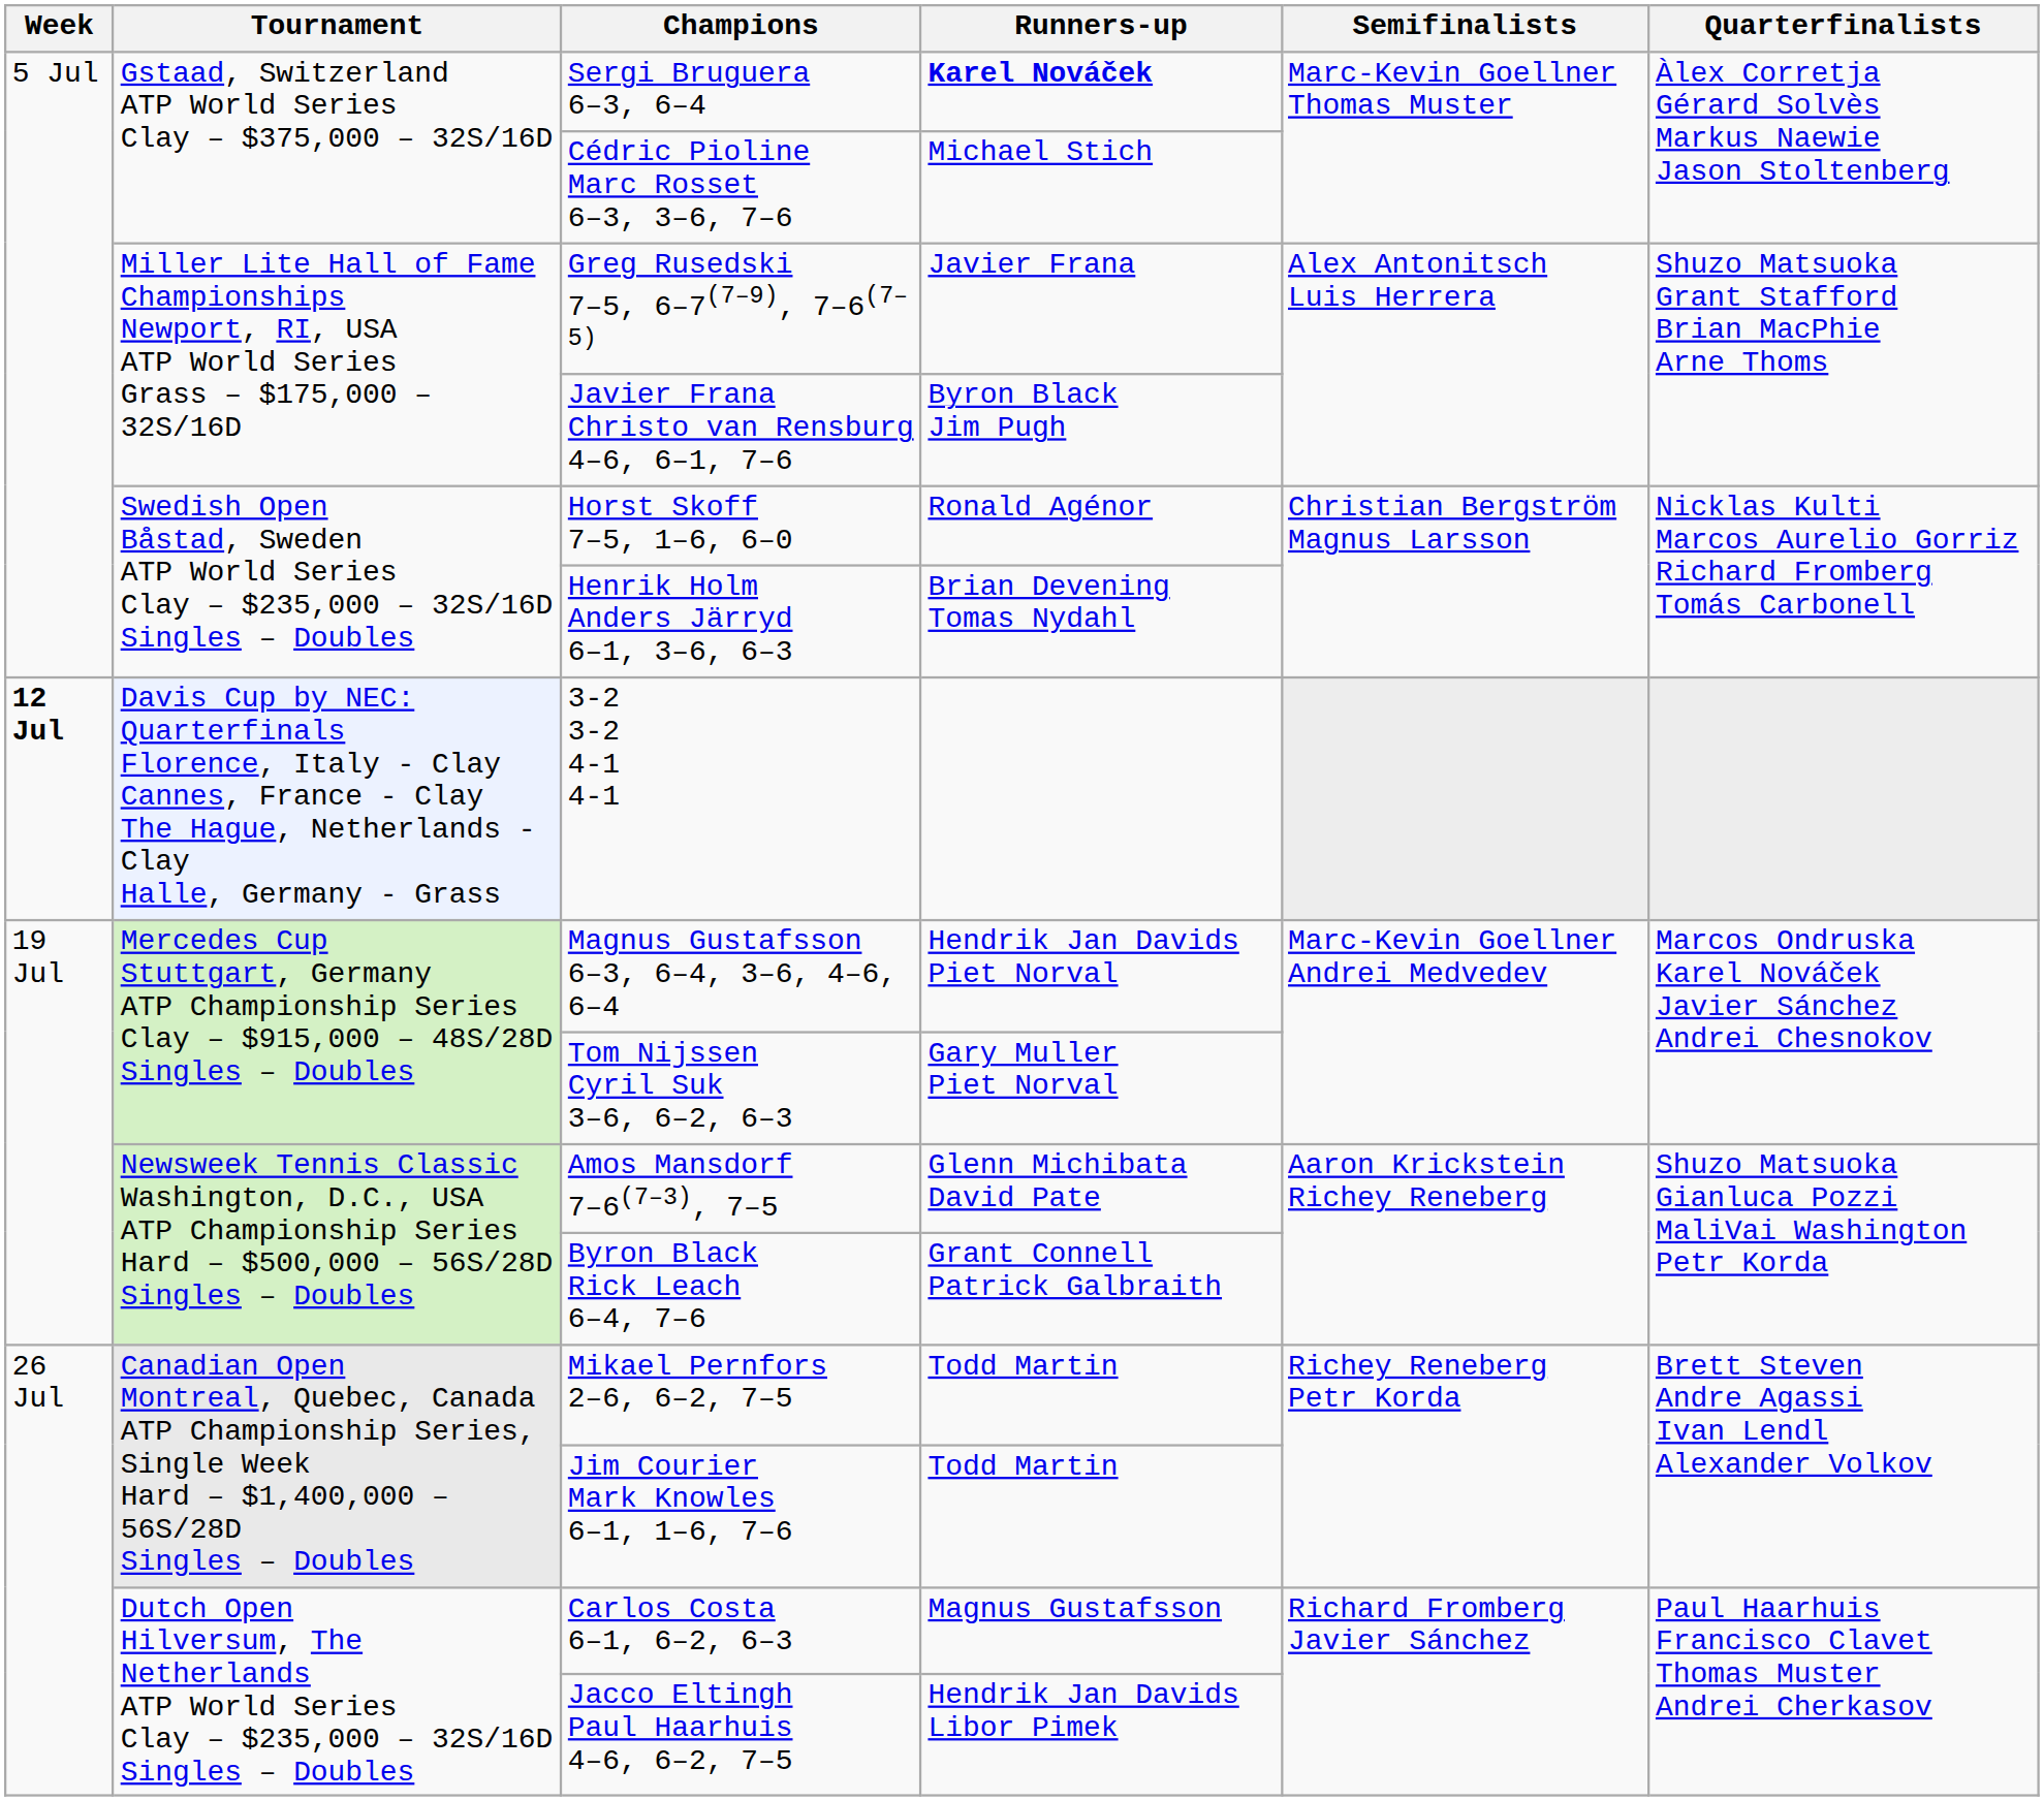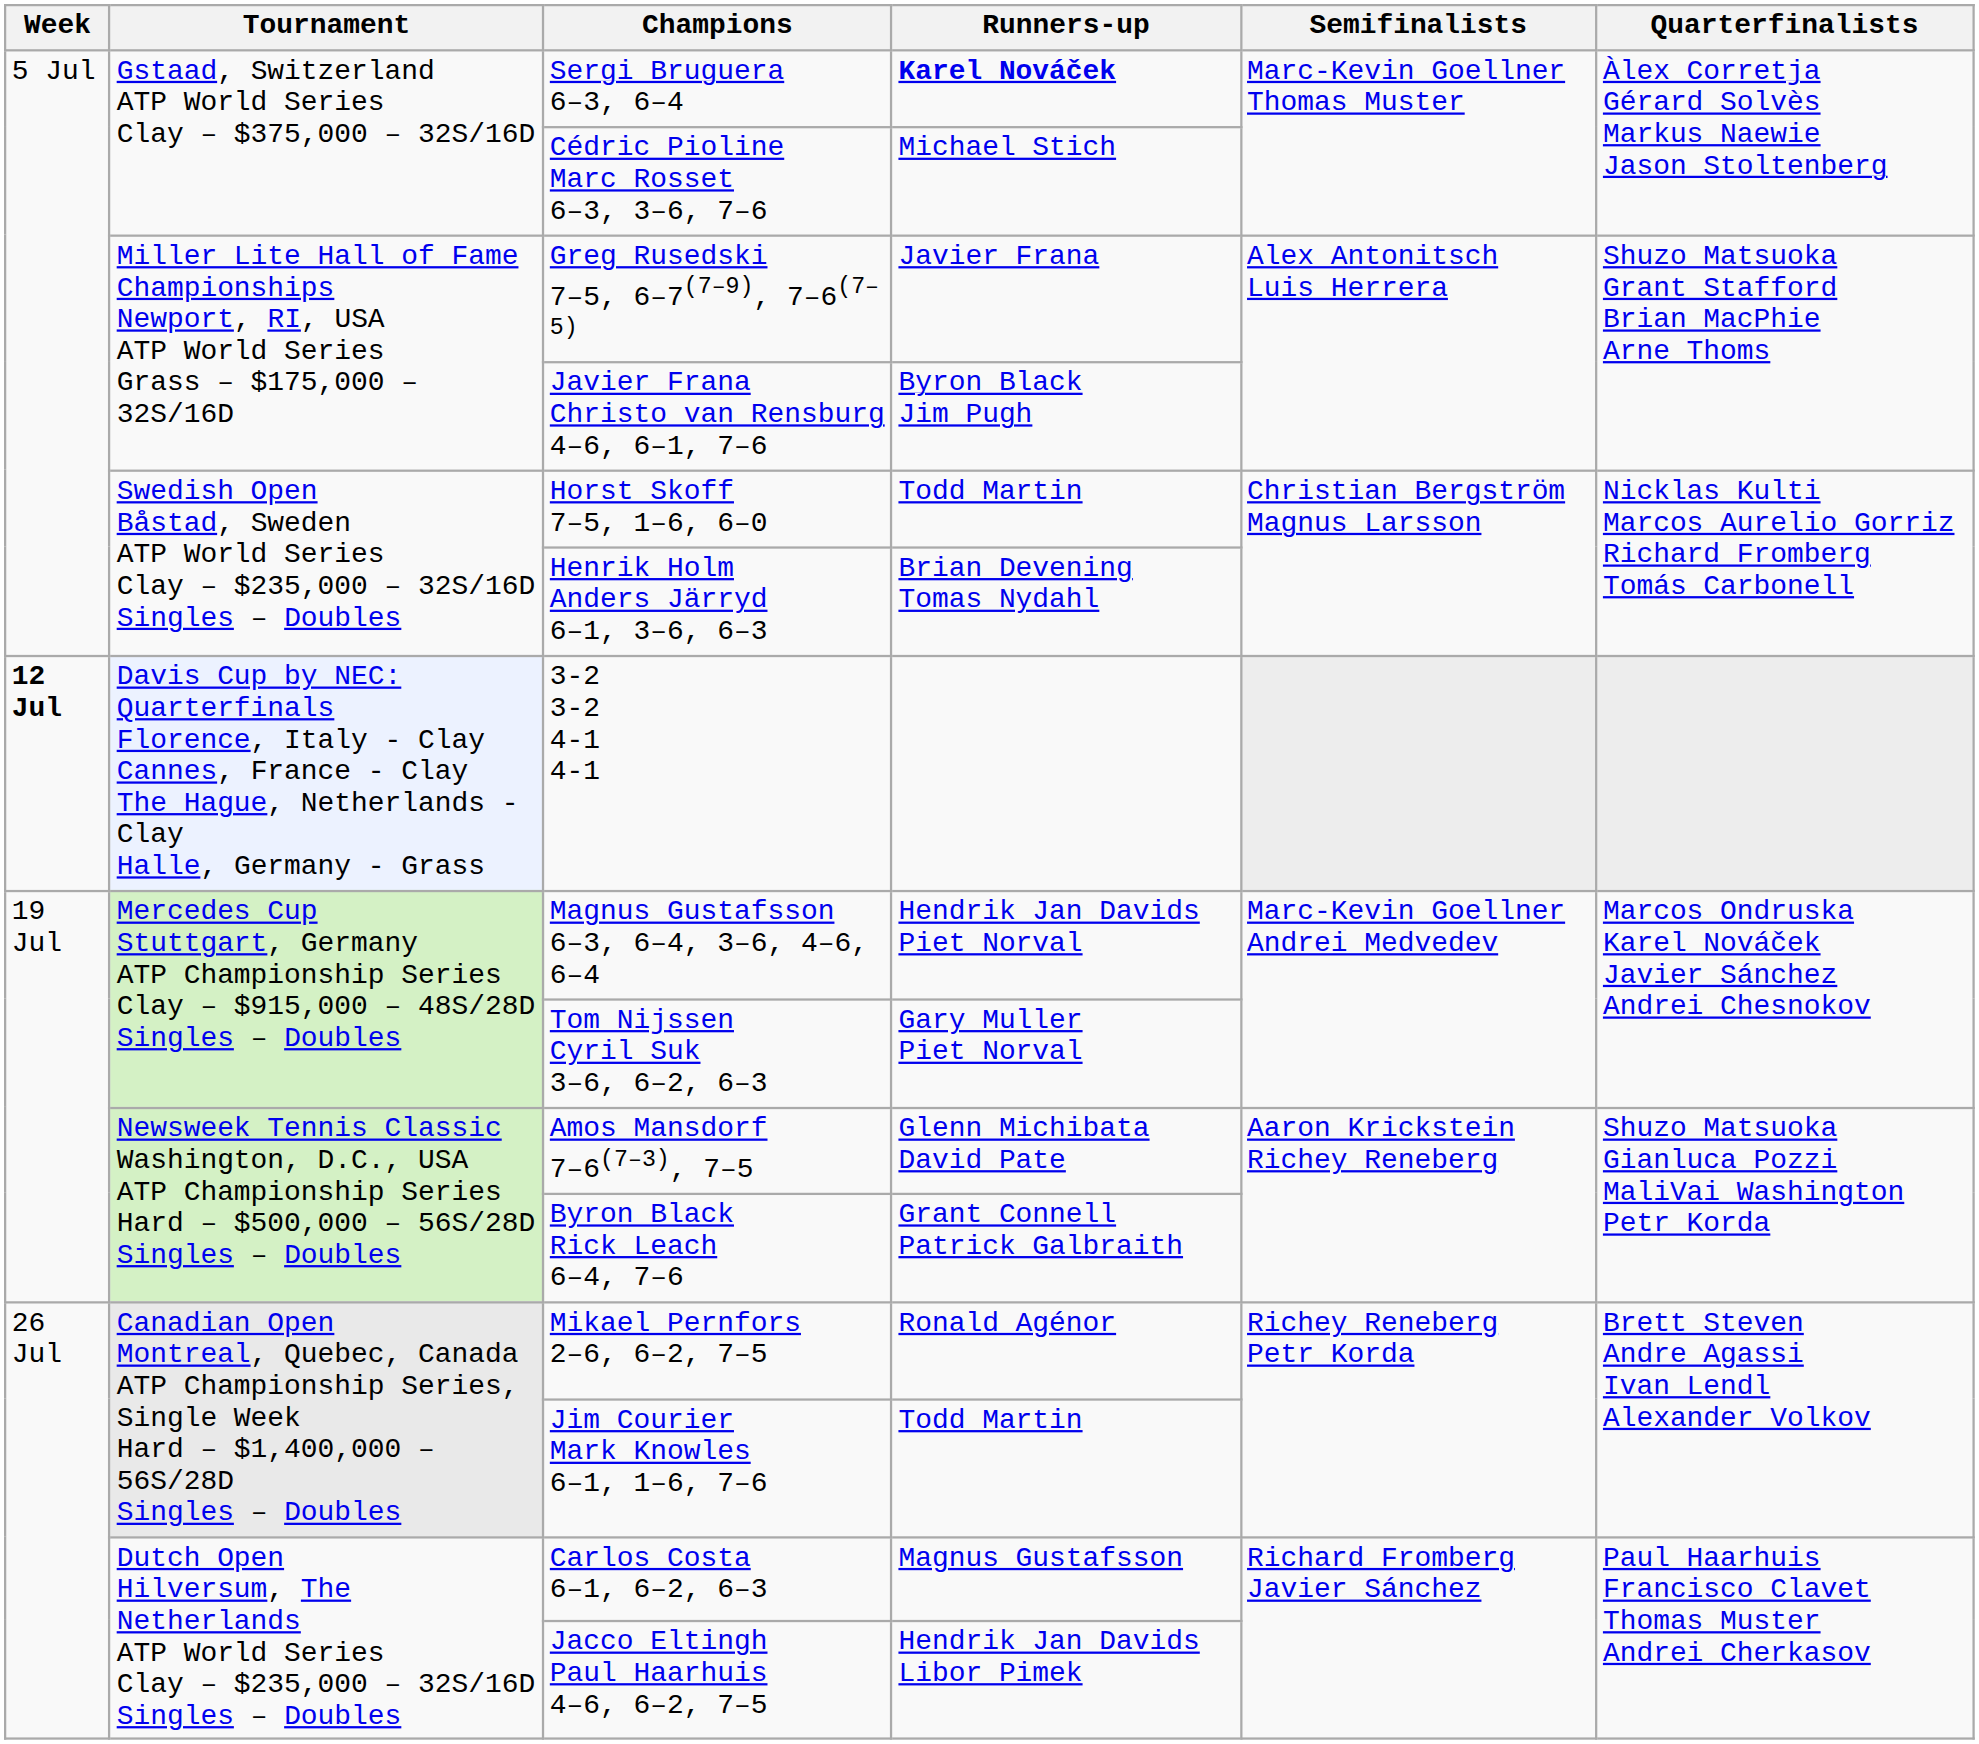 <table class=wikitable style=font-size:95%>
 <tr>
 <th style="width:48px;">Week</th>
 <th style="width:248px;">Tournament</th>
 <th style="width:200px;">Champions</th>
 <th style="width:200px;">Runners-up</th>
 <th style="width:190px;">Semifinalists</th>
 <th style="width:190px;">Quarterfinalists</th>
 </tr>
 <tr valign=top>
 <td rowspan=6>5 Jul</td>
 <td rowspan=2><a href='#'>Gstaad</a>, Switzerland<br>ATP World Series<br>Clay – $375,000 – 32S/16D</td>
 <td> <a href='#'>Sergi Bruguera</a><br> 6–3, 6–4</td>
 <td><strong> <a href='#'>Karel Nováček</a></strong></td>
 <td rowspan=2> <a href='#'>Marc-Kevin Goellner</a><br> <a href='#'>Thomas Muster</a></td>
 <td rowspan=2> <a href='#'>Àlex Corretja</a><br> <a href='#'>Gérard Solvès</a><br> <a href='#'>Markus Naewie</a><br> <a href='#'>Jason Stoltenberg</a></td>
 </tr>
 <tr valign=top>
 <td> <a href='#'>Cédric Pioline</a> <br>  <a href='#'>Marc Rosset</a><br> 6–3, 3–6, 7–6</td>
 <td> <a href='#'>Michael Stich</a></td>
 </tr>
 <tr valign=top>
 <td rowspan=2><a href='#'>Miller Lite Hall of Fame Championships</a> <br><a href='#'>Newport</a>, <a href='#'>RI</a>, USA<br>ATP World Series<br>Grass – $175,000 – 32S/16D</td>
 <td> <a href='#'>Greg Rusedski</a><br> 7–5, 6–7<sup>(7–9)</sup>, 7–6<sup>(7–5)</sup></td>
 <td> <a href='#'>Javier Frana</a></td>
 <td rowspan=2> <a href='#'>Alex Antonitsch</a><br> <a href='#'>Luis Herrera</a></td>
 <td rowspan=2> <a href='#'>Shuzo Matsuoka</a><br> <a href='#'>Grant Stafford</a><br> <a href='#'>Brian MacPhie</a><br> <a href='#'>Arne Thoms</a></td>
 </tr>
 <tr valign=top>
 <td> <a href='#'>Javier Frana</a> <br>  <a href='#'>Christo van Rensburg</a><br> 4–6, 6–1, 7–6</td>
 <td> <a href='#'>Byron Black</a> <br>  <a href='#'>Jim Pugh</a></td>
 </tr>
 <tr valign=top>
 <td rowspan=2><a href='#'>Swedish Open</a> <br> <a href='#'>Båstad</a>, Sweden<br>ATP World Series<br>Clay – $235,000 – 32S/16D <br> <a href='#'>Singles</a> – <a href='#'>Doubles</a></td>
 <td> <a href='#'>Horst Skoff</a><br> 7–5, 1–6, 6–0</td>
-<td> <a href='#'>Ronald Agénor</a></td>
+<td> <a href='#'>Todd Martin</a></td>
 <td rowspan=2> <a href='#'>Christian Bergström</a><br> <a href='#'>Magnus Larsson</a></td>
 <td rowspan=2> <a href='#'>Nicklas Kulti</a><br> <a href='#'>Marcos Aurelio Gorriz</a><br> <a href='#'>Richard Fromberg</a><br> <a href='#'>Tomás Carbonell</a></td>
 </tr>
 <tr valign=top>
 <td> <a href='#'>Henrik Holm</a> <br>  <a href='#'>Anders Järryd</a><br> 6–1, 3–6, 6–3</td>
 <td> <a href='#'>Brian Devening</a> <br>  <a href='#'>Tomas Nydahl</a></td>
 </tr>
 <tr valign=top>
 <td rowspan=1><strong>12 Jul</strong></td>
 <td bgcolor="#ECF2FF" rowspan=1><a href='#'>Davis Cup by NEC: Quarterfinals</a><br><a href='#'>Florence</a>, Italy  - Clay<br> <a href='#'>Cannes</a>, France - Clay <br> <a href='#'>The Hague</a>, Netherlands - Clay<br><a href='#'>Halle</a>, Germany - Grass</td>
 <td> 3-2<br> 3-2<br> 4-1<br> 4-1</td>
 <td><br><br><br></td>
 <td bgcolor="#ededed"></td>
 <td bgcolor="#ededed"></td>
 </tr>
 <tr valign=top>
 <td rowspan=4>19 Jul</td>
 <td rowspan=2 bgcolor="#D4F1C5"><a href='#'>Mercedes Cup</a> <br> <a href='#'>Stuttgart</a>, Germany<br>ATP Championship Series<br>Clay – $915,000 – 48S/28D <br> <a href='#'>Singles</a> – <a href='#'>Doubles</a></td>
 <td> <a href='#'>Magnus Gustafsson</a><br> 6–3, 6–4, 3–6, 4–6, 6–4</td>
 <td> <a href='#'>Hendrik Jan Davids</a> <br>  <a href='#'>Piet Norval</a></td>
 <td rowspan=2> <a href='#'>Marc-Kevin Goellner</a><br> <a href='#'>Andrei Medvedev</a></td>
 <td rowspan=2> <a href='#'>Marcos Ondruska</a><br> <a href='#'>Karel Nováček</a><br> <a href='#'>Javier Sánchez</a><br> <a href='#'>Andrei Chesnokov</a></td>
 </tr>
 <tr valign=top>
 <td> <a href='#'>Tom Nijssen</a> <br>  <a href='#'>Cyril Suk</a><br> 3–6, 6–2, 6–3</td>
 <td> <a href='#'>Gary Muller</a> <br>  <a href='#'>Piet Norval</a></td>
 </tr>
 <tr valign=top>
 <td rowspan=2 bgcolor="#D4F1C5"><a href='#'>Newsweek Tennis Classic</a> <br> Washington, D.C., USA<br>ATP Championship Series<br>Hard – $500,000 – 56S/28D <br> <a href='#'>Singles</a> – <a href='#'>Doubles</a></td>
 <td> <a href='#'>Amos Mansdorf</a><br> 7–6<sup>(7–3)</sup>, 7–5</td>
 <td> <a href='#'>Glenn Michibata</a> <br>  <a href='#'>David Pate</a></td>
 <td rowspan=2> <a href='#'>Aaron Krickstein</a><br> <a href='#'>Richey Reneberg</a></td>
 <td rowspan=2> <a href='#'>Shuzo Matsuoka</a><br> <a href='#'>Gianluca Pozzi</a><br> <a href='#'>MaliVai Washington</a><br> <a href='#'>Petr Korda</a></td>
 </tr>
 <tr valign=top>
 <td> <a href='#'>Byron Black</a> <br>  <a href='#'>Rick Leach</a><br> 6–4, 7–6</td>
 <td> <a href='#'>Grant Connell</a> <br>  <a href='#'>Patrick Galbraith</a></td>
 </tr>
 <tr valign=top>
 <td rowspan=4>26 Jul</td>
 <td rowspan=2 bgcolor="E9E9E9"><a href='#'>Canadian Open</a><br><a href='#'>Montreal</a>, Quebec, Canada<br>ATP Championship Series, Single Week<br>Hard – $1,400,000 – 56S/28D <br> <a href='#'>Singles</a> – <a href='#'>Doubles</a></td>
 <td> <a href='#'>Mikael Pernfors</a><br> 2–6, 6–2, 7–5</td>
-<td> <a href='#'>Todd Martin</a></td>
+<td> <a href='#'>Ronald Agénor</a></td>
 <td rowspan=2> <a href='#'>Richey Reneberg</a><br> <a href='#'>Petr Korda</a></td>
 <td rowspan=2> <a href='#'>Brett Steven</a><br> <a href='#'>Andre Agassi</a><br> <a href='#'>Ivan Lendl</a><br> <a href='#'>Alexander Volkov</a></td>
 </tr>
 <tr valign=top>
 <td> <a href='#'>Jim Courier</a> <br>  <a href='#'>Mark Knowles</a><br> 6–1, 1–6, 7–6</td>
 <td> <a href='#'>Todd Martin</a></td>
 </tr>
 <tr valign=top>
 <td rowspan=2><a href='#'>Dutch Open</a> <br> <a href='#'>Hilversum</a>, <a href='#'>The Netherlands</a><br>ATP World Series<br>Clay – $235,000 – 32S/16D<br> <a href='#'>Singles</a> – <a href='#'>Doubles</a></td>
 <td> <a href='#'>Carlos Costa</a><br> 6–1, 6–2, 6–3</td>
 <td> <a href='#'>Magnus Gustafsson</a></td>
 <td rowspan=2> <a href='#'>Richard Fromberg</a><br> <a href='#'>Javier Sánchez</a></td>
 <td rowspan=2> <a href='#'>Paul Haarhuis</a><br> <a href='#'>Francisco Clavet</a><br> <a href='#'>Thomas Muster</a><br> <a href='#'>Andrei Cherkasov</a></td>
 </tr>
 <tr valign=top>
 <td> <a href='#'>Jacco Eltingh</a> <br>  <a href='#'>Paul Haarhuis</a><br> 4–6, 6–2, 7–5</td>
 <td> <a href='#'>Hendrik Jan Davids</a> <br>  <a href='#'>Libor Pimek</a></td>
 </tr>
 </table>
